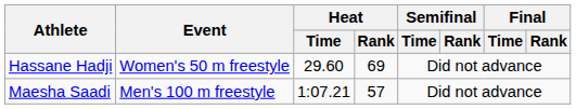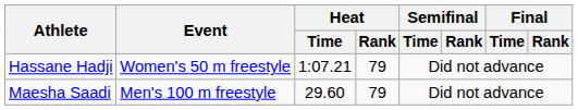 <table class=wikitable style="font-size:90%">
 <tr>
 <th rowspan="2">Athlete</th>
 <th rowspan="2">Event</th>
 <th colspan="2">Heat</th>
 <th colspan="2">Semifinal</th>
 <th colspan="2">Final</th>
 </tr>
 <tr style="font-size:95%">
 <th>Time</th>
 <th>Rank</th>
 <th>Time</th>
 <th>Rank</th>
 <th>Time</th>
 <th>Rank</th>
 </tr>
 <tr align=center>
 <td align=left><a href='#'>Hassane Hadji</a></td>
 <td align=left><a href='#'>Women's 50 m freestyle</a></td>
-<td>29.60</td>
-<td>69</td>
+<td>1:07.21</td>
+<td>79</td>
 <td colspan="4">Did not advance</td>
 </tr>
 <tr align=center>
 <td align=left><a href='#'>Maesha Saadi</a></td>
 <td align=left><a href='#'>Men's 100 m freestyle</a></td>
-<td>1:07.21</td>
-<td>57</td>
+<td>29.60</td>
+<td>79</td>
 <td colspan="4">Did not advance</td>
 </tr>
 </table>
